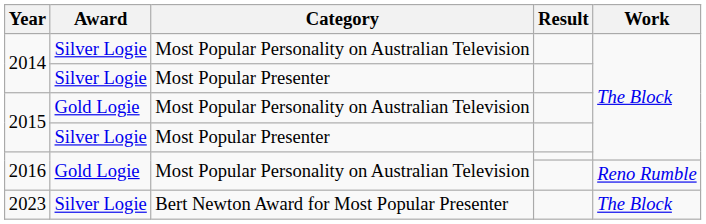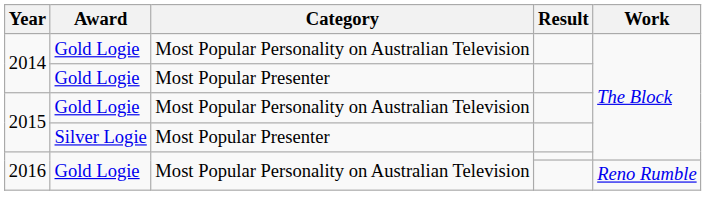 <table class="wikitable">
 <tr>
 <th>Year</th>
 <th>Award</th>
 <th>Category</th>
 <th>Result</th>
 <th>Work</th>
 </tr>
 <tr>
 <td rowspan="2">2014</td>
-<td><a href='#'>Silver Logie</a></td>
+<td><a href='#'>Gold Logie</a></td>
 <td>Most Popular Personality on Australian Television</td>
 <td></td>
 <td rowspan=5><em><a href='#'>The Block</a></em></td>
 </tr>
 <tr>
-<td><a href='#'>Silver Logie</a></td>
+<td><a href='#'>Gold Logie</a></td>
 <td>Most Popular Presenter</td>
 <td></td>
 </tr>
 <tr>
 <td rowspan="2">2015</td>
 <td><a href='#'>Gold Logie</a></td>
 <td>Most Popular Personality on Australian Television</td>
 <td></td>
 </tr>
 <tr>
 <td><a href='#'>Silver Logie</a></td>
 <td>Most Popular Presenter</td>
 <td></td>
 </tr>
 <tr>
 <td rowspan="2">2016</td>
 <td rowspan="2"><a href='#'>Gold Logie</a></td>
 <td rowspan="2">Most Popular Personality on Australian Television</td>
 <td></td>
 </tr>
 <tr>
 <td></td>
 <td><em><a href='#'>Reno Rumble</a></em></td>
 </tr>
-<tr>
-<td>2023</td>
-<td><a href='#'>Silver Logie</a></td>
-<td>Bert Newton Award for Most Popular Presenter</td>
-<td></td>
-<td><em><a href='#'>The Block</a></em></td>
-</tr>
 </table>
